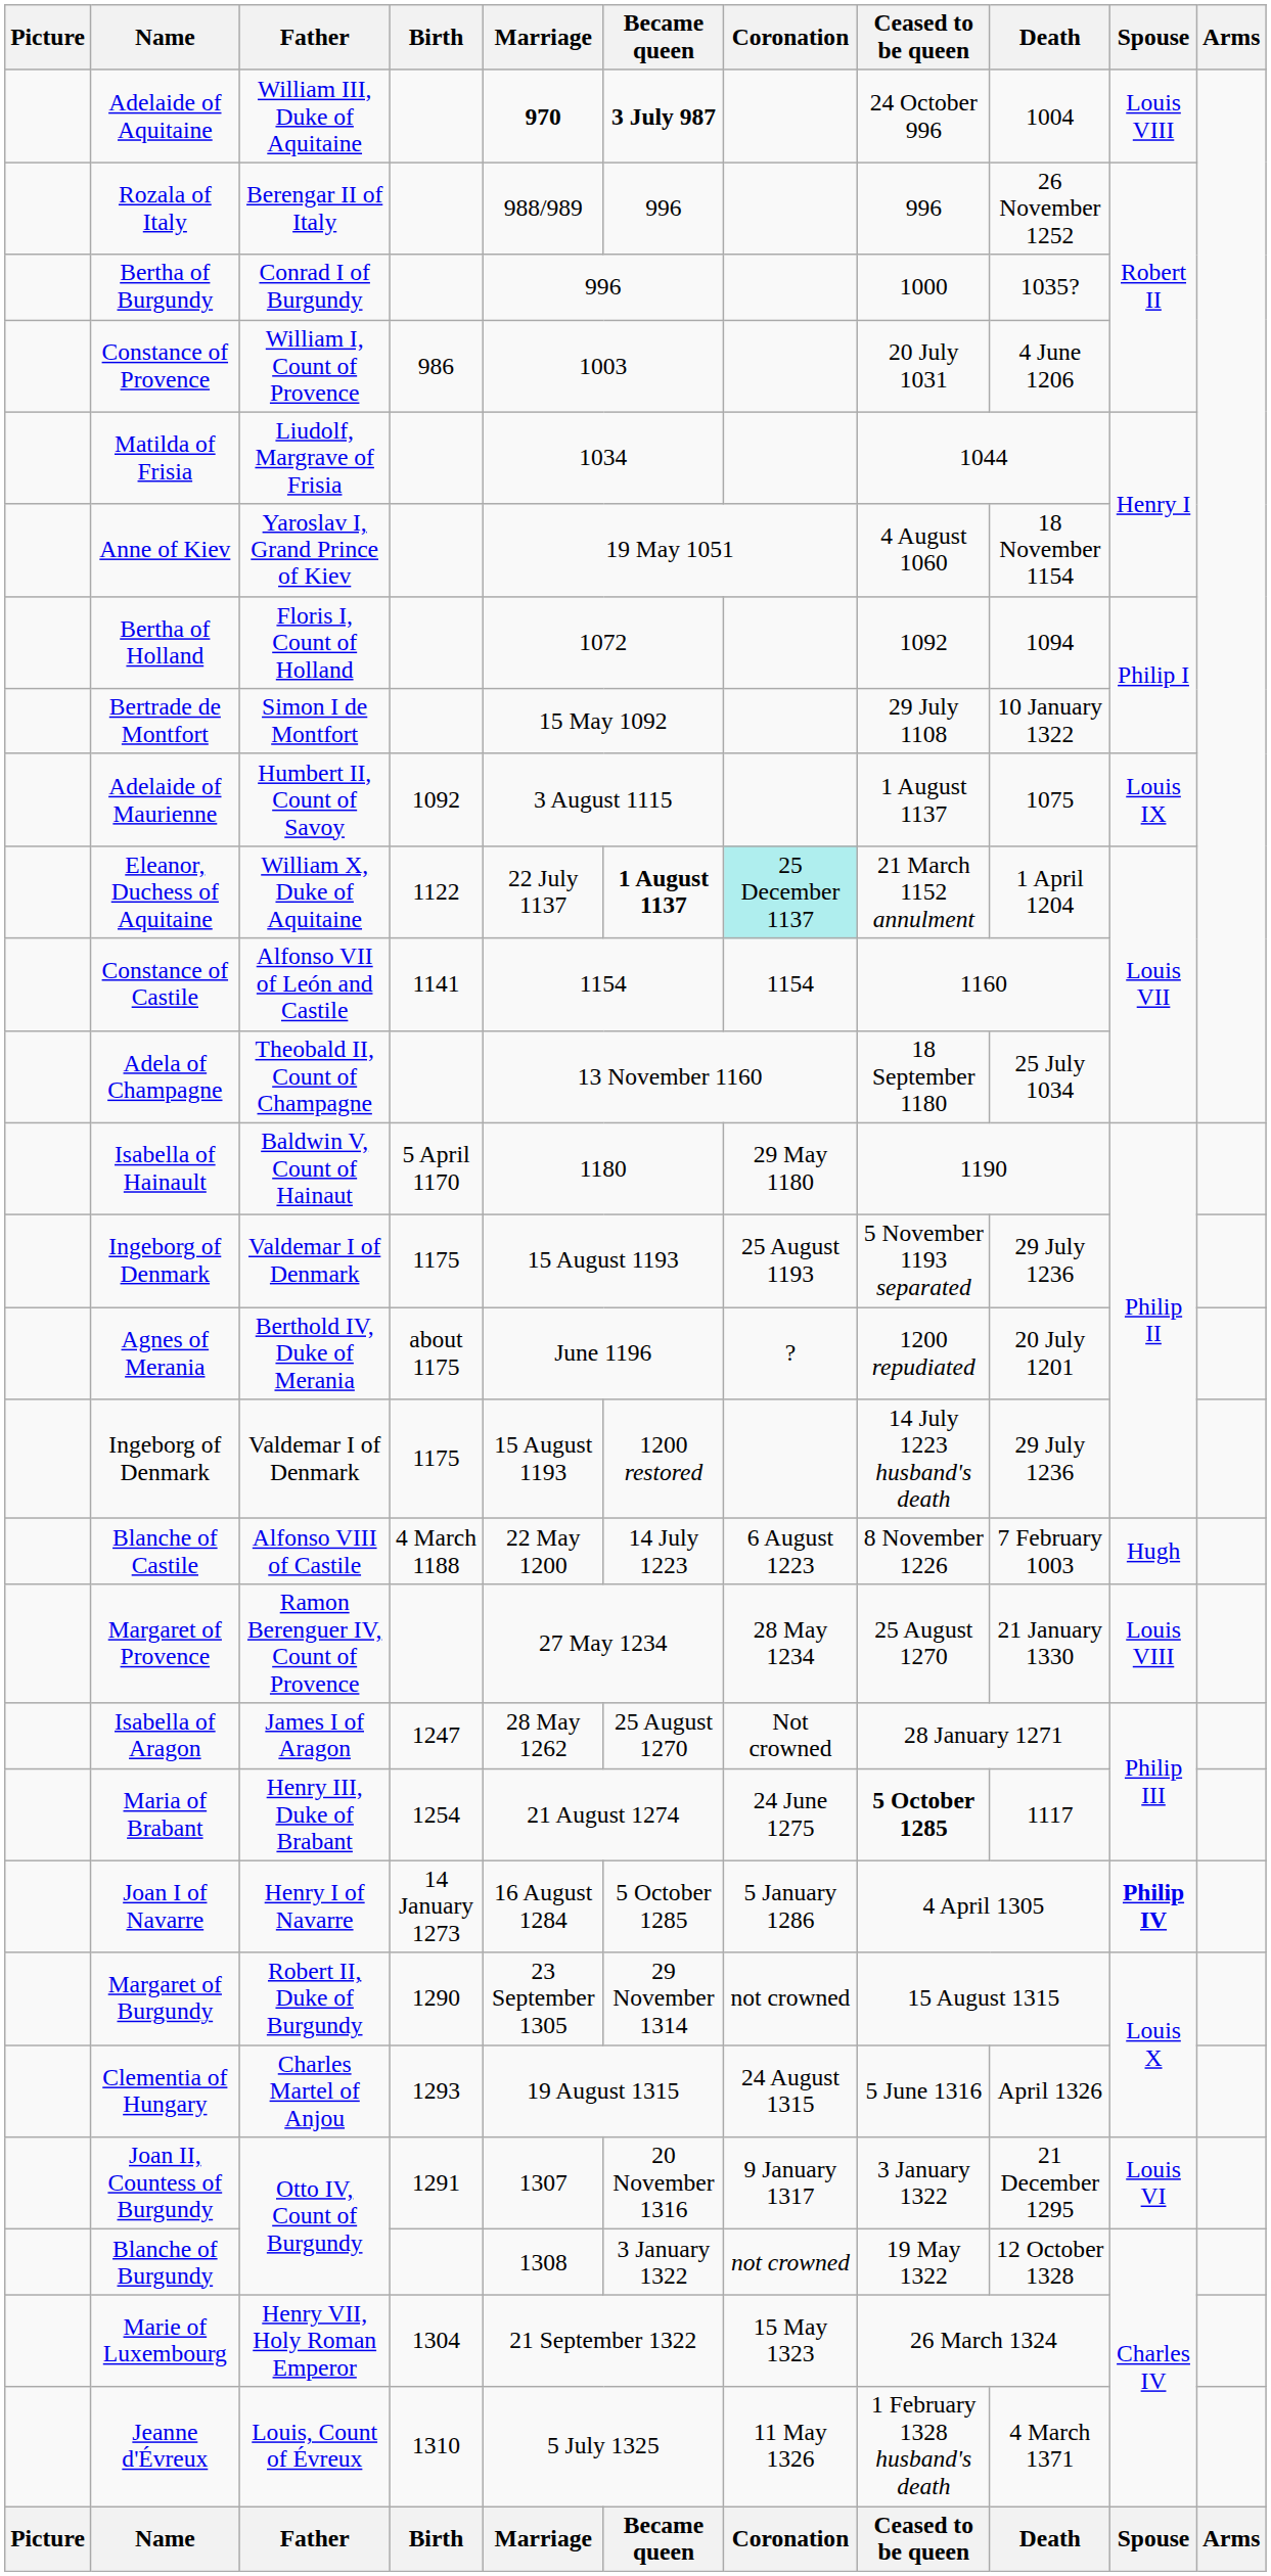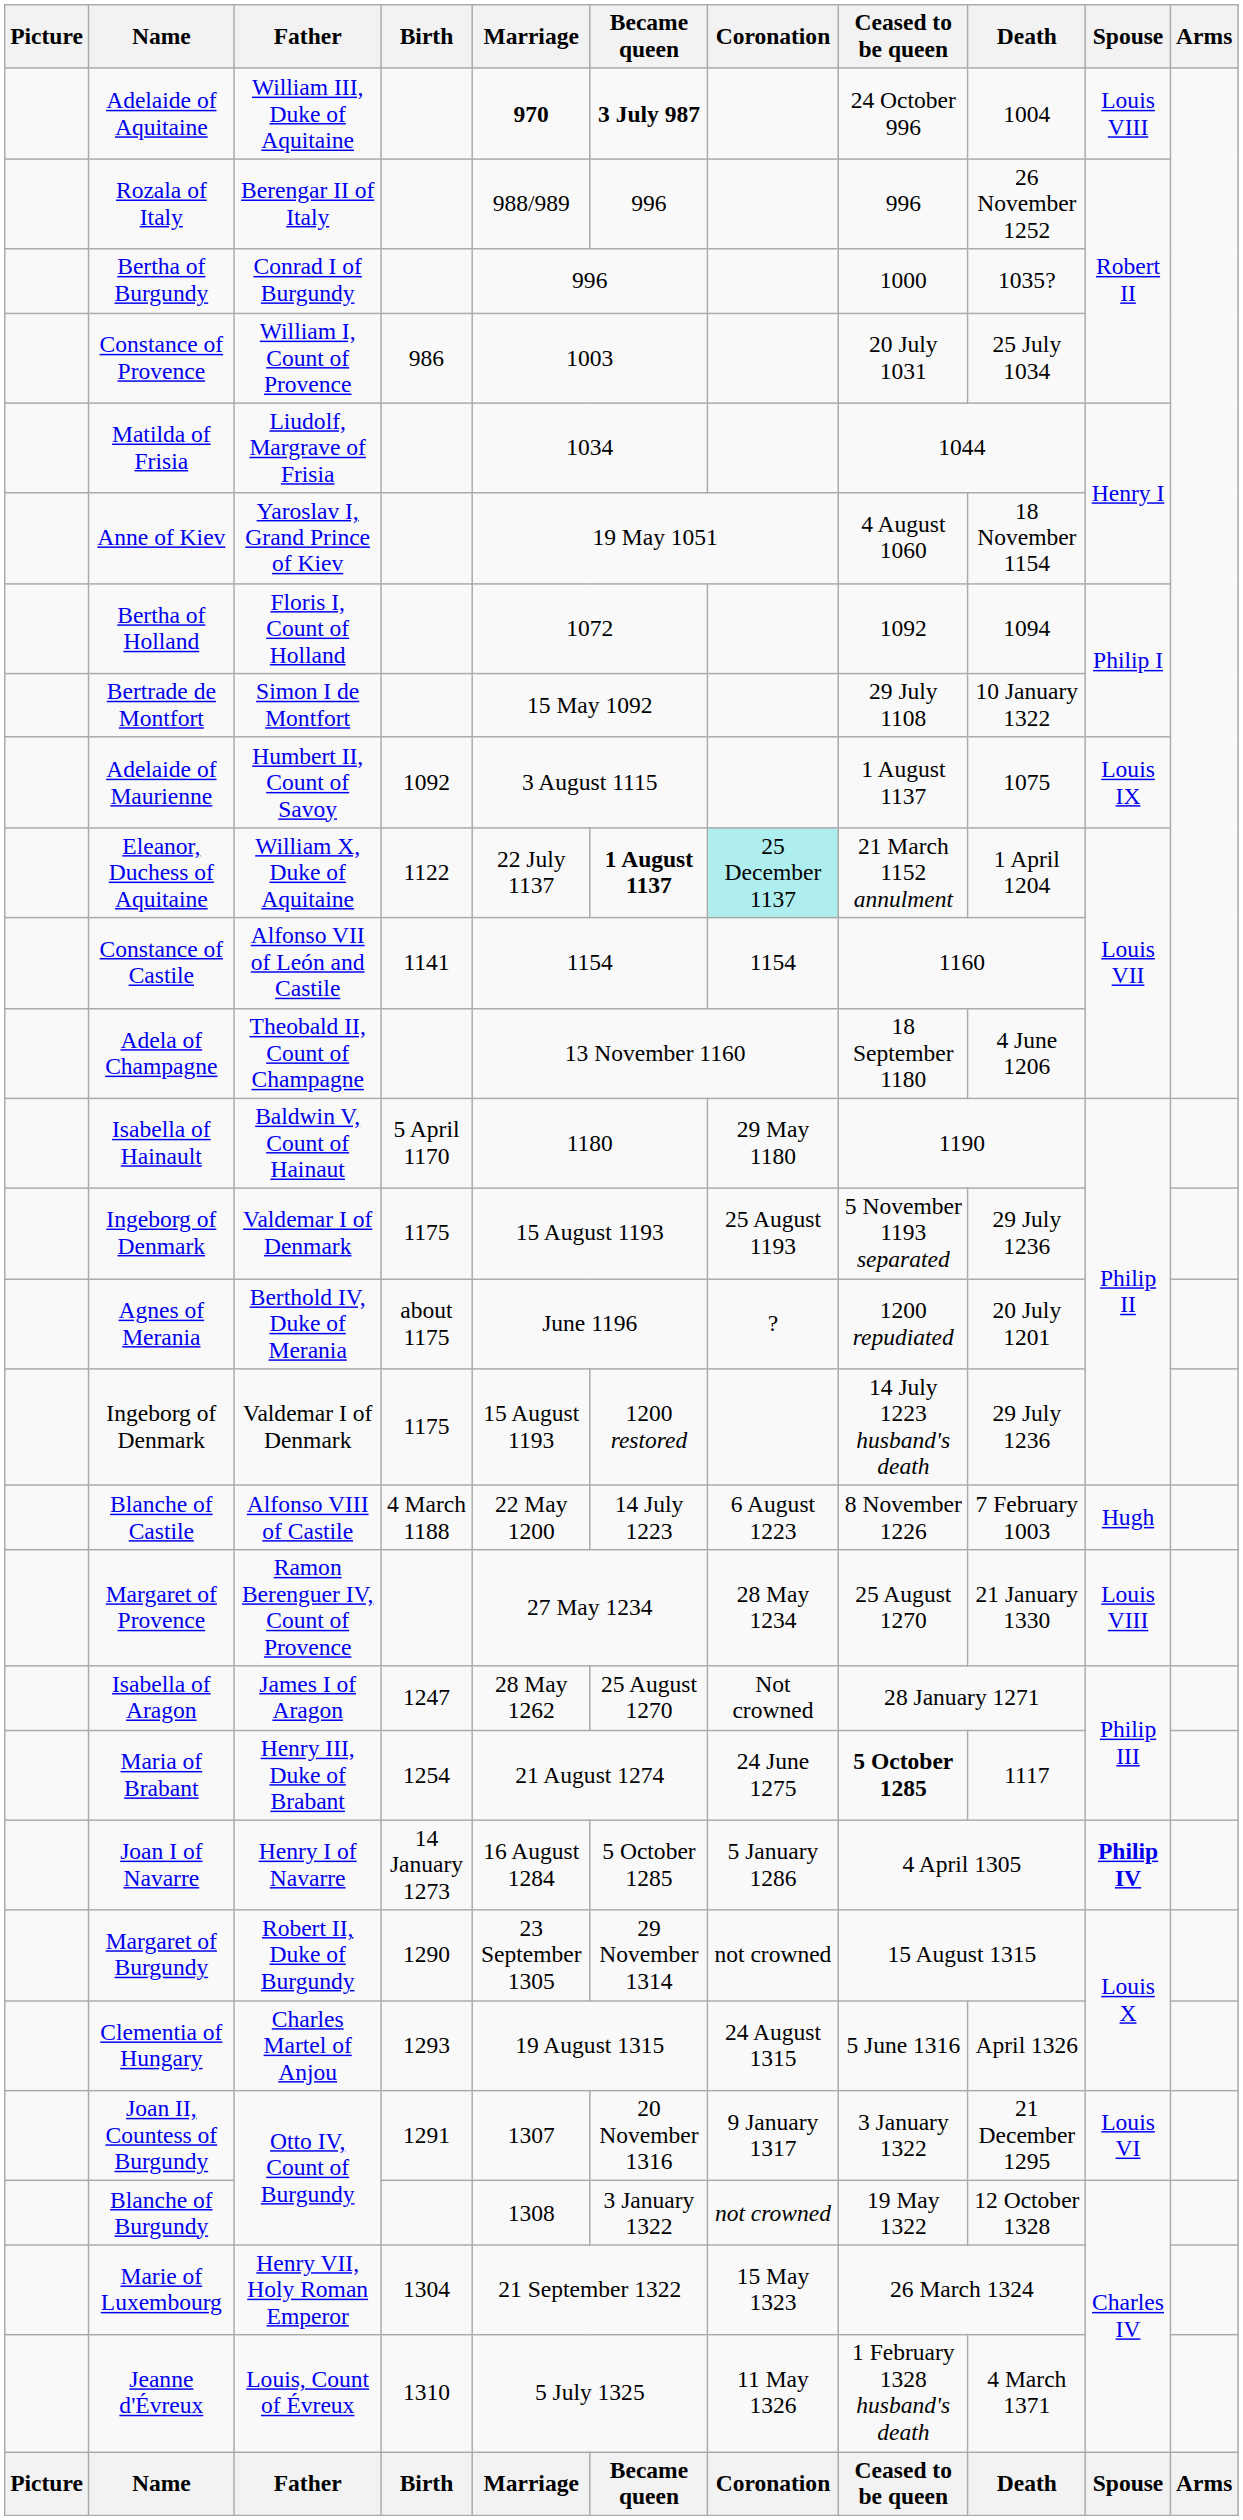 <table width=95% class="wikitable" style="text-align:center">
 <tr>
 <th>Picture</th>
 <th>Name</th>
 <th>Father</th>
 <th>Birth</th>
 <th>Marriage</th>
 <th>Became queen</th>
 <th>Coronation</th>
 <th>Ceased to be queen</th>
 <th>Death</th>
 <th>Spouse</th>
 <th>Arms</th>
 </tr>
 <tr>
 <td align=center></td>
 <td align=center><a href='#'>Adelaide of Aquitaine</a></td>
 <td align="center"><a href='#'>William III, Duke of Aquitaine</a></td>
 <td align="center"></td>
 <td align="center"><strong>970</strong></td>
 <td align="center"><strong>3 July 987</strong></td>
 <td align="center"></td>
 <td align="center">24 October 996</td>
 <td align="center">1004</td>
 <td align="center"><a href='#'>Louis VIII</a></td>
 </tr>
 <tr>
 <td align=center></td>
 <td align=center><a href='#'>Rozala of Italy</a></td>
 <td align"center"><a href='#'>Berengar II of Italy</a></td>
 <td align="center"></td>
 <td align="center">988/989</td>
 <td align="center">996</td>
 <td align="center"></td>
 <td align="center">996</td>
 <td align="center">26 November 1252</td>
 <td align="center" rowspan="3"><a href='#'>Robert II</a></td>
 </tr>
 <tr>
 <td align=center></td>
 <td align=center><a href='#'>Bertha of Burgundy</a></td>
 <td align="center"><a href='#'>Conrad I of Burgundy</a></td>
 <td align="center"></td>
 <td align="center" colspan="2">996</td>
 <td align="center"></td>
 <td align="center">1000</td>
 <td align="center">1035?</td>
 </tr>
 <tr>
 <td align=center></td>
 <td align="center"><a href='#'>Constance of Provence</a></td>
 <td align="center"><a href='#'>William I, Count of Provence</a></td>
 <td align="center">986</td>
 <td align="center" colspan="2">1003</td>
 <td align="center"></td>
 <td align="center">20 July 1031</td>
-<td align="center">4 June 1206</td>
+<td align="center">25 July 1034</td>
 </tr>
 <tr>
 <td align=center></td>
 <td align=center><a href='#'>Matilda of Frisia</a></td>
 <td align="center"><a href='#'>Liudolf, Margrave of Frisia</a></td>
 <td align="center"></td>
 <td align="center" colspan="2">1034</td>
 <td align="center"></td>
 <td align="center" colspan="2">1044</td>
 <td align="center" rowspan="2"><a href='#'>Henry I</a></td>
 </tr>
 <tr>
 <td align=center></td>
 <td align="center"><a href='#'>Anne of Kiev</a></td>
 <td align="center"><a href='#'>Yaroslav I, Grand Prince of Kiev</a></td>
 <td align="center"></td>
 <td align="center" colspan="3">19 May 1051</td>
 <td align="center">4 August 1060</td>
 <td align="center">18 November 1154</td>
 </tr>
 <tr>
 <td align=center></td>
 <td align="center"><a href='#'>Bertha of Holland</a></td>
 <td align="center"><a href='#'>Floris I, Count of Holland</a></td>
 <td align="center"></td>
 <td align="center" colspan="2">1072</td>
 <td align="center"></td>
 <td align="center">1092</td>
 <td align="center">1094</td>
 <td align="center" rowspan="2"><a href='#'>Philip I</a></td>
 </tr>
 <tr>
 <td align=center></td>
 <td align="center"><a href='#'>Bertrade de Montfort</a></td>
 <td align="center"><a href='#'>Simon I de Montfort</a></td>
 <td align="center"></td>
 <td align="center" colspan="2">15 May 1092</td>
 <td align="center"></td>
 <td align="center">29 July 1108</td>
 <td align="center">10 January 1322</td>
 </tr>
 <tr>
 <td align=center></td>
 <td align=center><a href='#'>Adelaide of Maurienne</a></td>
 <td align="center"><a href='#'>Humbert II, Count of Savoy</a></td>
 <td align="center">1092</td>
 <td align="center" colspan="2">3 August 1115</td>
 <td align="center"></td>
 <td align="center">1 August 1137</td>
 <td align="center">1075</td>
 <td align="center"><a href='#'>Louis IX</a></td>
 </tr>
 <tr>
 <td align=center></td>
 <td align="center"><a href='#'>Eleanor, Duchess of Aquitaine</a></td>
 <td align="center"><a href='#'>William X, Duke of Aquitaine</a></td>
 <td align="center">1122</td>
 <td align="center">22 July 1137</td>
 <td align="center"><strong>1 August 1137</strong></td>
 <td align="center" style="background: paleturquoise;">25 December 1137</td>
 <td align="center">21 March 1152 <br><em>annulment</em></td>
 <td align="center">1 April 1204</td>
 <td align="center" rowspan="3"><a href='#'>Louis VII</a></td>
 </tr>
 <tr>
 <td align=center></td>
 <td align=center><a href='#'>Constance of Castile</a></td>
 <td align="center"><a href='#'>Alfonso VII of León and Castile</a></td>
 <td align="center">1141</td>
 <td align="center" colspan="2">1154</td>
 <td align="center">1154</td>
 <td align="center" colspan="2">1160</td>
 </tr>
 <tr>
 <td align=center></td>
 <td align="center"><a href='#'>Adela of Champagne</a></td>
 <td align="center"><a href='#'>Theobald II, Count of Champagne</a></td>
 <td align="center"></td>
 <td align="center" colspan="3">13 November 1160</td>
 <td align="center">18 September 1180</td>
-<td align="center">25 July 1034</td>
+<td align="center">4 June 1206</td>
 </tr>
 <tr>
 <td align=center></td>
 <td align="center"><a href='#'>Isabella of Hainault</a></td>
 <td align="center"><a href='#'>Baldwin V, Count of Hainaut</a></td>
 <td align="center">5 April 1170</td>
 <td align="center" colspan="2">1180</td>
 <td align="center">29 May 1180</td>
 <td align="center" colspan="2">1190</td>
 <td align="center" rowspan="4"><a href='#'>Philip II</a></td>
 <td> </td>
 </tr>
 <tr>
 <td align=center></td>
 <td align=center><a href='#'>Ingeborg of Denmark</a></td>
 <td align="center"><a href='#'>Valdemar I of Denmark</a></td>
 <td align="center">1175</td>
 <td align="center" colspan="2">15 August 1193</td>
 <td align="center">25 August 1193</td>
 <td align="center">5 November 1193<br><em>separated</em></td>
 <td align="center">29 July 1236</td>
 <td> </td>
 </tr>
 <tr>
 <td align=center></td>
 <td align="center"><a href='#'>Agnes of Merania</a></td>
 <td align="center"><a href='#'>Berthold IV, Duke of Merania</a></td>
 <td align="center">about 1175</td>
 <td align="center" colspan="2">June 1196</td>
 <td align="center">?</td>
 <td align="center">1200<br><em>repudiated</em></td>
 <td align="center">20 July 1201</td>
 <td> </td>
 </tr>
 <tr>
 <td align=center></td>
 <td align=center>Ingeborg of Denmark</td>
 <td align="center">Valdemar I of Denmark</td>
 <td align="center">1175</td>
 <td align="center">15 August 1193</td>
 <td align="center">1200<br><em>restored</em></td>
 <td></td>
 <td align="center">14 July 1223<br><em>husband's death</em></td>
 <td align="center">29 July 1236</td>
 <td> </td>
 </tr>
 <tr>
 <td align=cent></td>
 <td align=center><a href='#'>Blanche of Castile</a></td>
 <td align="center"><a href='#'>Alfonso VIII of Castile</a></td>
 <td align="center">4 March 1188</td>
 <td align="center">22 May 1200</td>
 <td align="center">14 July 1223</td>
 <td align="center">6 August 1223</td>
 <td align="center">8 November 1226</td>
 <td align="center">7 February 1003</td>
 <td align="center"><a href='#'>Hugh</a></td>
 <td> </td>
 </tr>
 <tr>
 <td align=center></td>
 <td align="center"><a href='#'>Margaret of Provence</a></td>
 <td align="center"><a href='#'>Ramon Berenguer IV, Count of Provence</a></td>
 <td align="center"></td>
 <td align="center" colspan="2">27 May 1234</td>
 <td align="center">28 May 1234</td>
 <td align="center">25 August 1270</td>
 <td align="center">21 January 1330</td>
 <td align="center"><a href='#'>Louis VIII</a></td>
 <td> </td>
 </tr>
 <tr>
 <td align=center></td>
 <td align="center"><a href='#'>Isabella of Aragon</a></td>
 <td align="center"><a href='#'>James I of Aragon</a></td>
 <td align="center">1247</td>
 <td align="center">28 May 1262</td>
 <td align="center">25 August 1270</td>
 <td align="center">Not crowned</td>
 <td align="center" colspan="2">28 January 1271</td>
 <td align="center" rowspan="2"><a href='#'>Philip III</a></td>
 <td> </td>
 </tr>
 <tr>
 <td align=center></td>
 <td align="center"><a href='#'>Maria of Brabant</a></td>
 <td align="center"><a href='#'>Henry III, Duke of Brabant</a></td>
 <td align="center">1254</td>
 <td align="center" colspan="2">21 August 1274</td>
 <td align="center">24 June 1275</td>
 <td align="center"><strong>5 October 1285</strong></td>
 <td align="center">1117</td>
 <td></td>
 </tr>
 <tr>
 <td align=center></td>
 <td align="center"><a href='#'>Joan I of Navarre</a></td>
 <td align="center"><a href='#'>Henry I of Navarre</a></td>
 <td align="center">14 January 1273</td>
 <td align="center">16 August 1284</td>
 <td align="center">5 October 1285</td>
 <td align="center">5 January 1286</td>
 <td align="center" colspan="2">4 April 1305</td>
 <td align="center"><strong><a href='#'>Philip IV</a></strong></td>
 <td></td>
 </tr>
 <tr>
 <td align=center></td>
 <td align=center><a href='#'>Margaret of Burgundy</a></td>
 <td align="center"><a href='#'>Robert II, Duke of Burgundy</a></td>
 <td align="center">1290</td>
 <td align="center">23 September 1305</td>
 <td align="center">29 November 1314</td>
 <td align="center">not crowned</td>
 <td align="center" colspan="2">15 August 1315</td>
 <td align="center" rowspan="2"><a href='#'>Louis X</a></td>
 <td></td>
 </tr>
 <tr>
 <td align=center></td>
 <td align="center"><a href='#'>Clementia of Hungary</a></td>
 <td align="center"><a href='#'>Charles Martel of Anjou</a></td>
 <td align="center">1293</td>
 <td align="center" colspan="2">19 August 1315</td>
 <td align="center">24 August 1315</td>
 <td align="center">5 June 1316</td>
 <td align="center">April 1326</td>
 <td></td>
 </tr>
 <tr>
 <td align=center></td>
 <td align="center"><a href='#'>Joan II, Countess of Burgundy</a></td>
 <td align="center" rowspan=2><a href='#'>Otto IV, Count of Burgundy</a></td>
 <td align="center">1291</td>
 <td align="center">1307</td>
 <td align="center">20 November 1316</td>
 <td align="center">9 January 1317</td>
 <td align="center">3 January 1322</td>
 <td align="center">21 December 1295</td>
 <td align="center"><a href='#'>Louis VI</a></td>
 <td></td>
 </tr>
 <tr>
 <td align=center></td>
 <td align="center"><a href='#'>Blanche of Burgundy</a></td>
 <td align="center"></td>
 <td align="center">1308</td>
 <td align="center">3 January 1322</td>
 <td align="center"><em>not crowned</em></td>
 <td align="center">19 May 1322</td>
 <td align="center">12 October 1328</td>
 <td align="center" rowspan="3"><a href='#'>Charles IV</a></td>
 <td></td>
 </tr>
 <tr>
 <td align=center></td>
 <td align=center><a href='#'>Marie of Luxembourg</a></td>
 <td align="center"><a href='#'>Henry VII, Holy Roman Emperor</a></td>
 <td align="center">1304</td>
 <td align="center" colspan="2">21 September 1322</td>
 <td align="center">15 May 1323</td>
 <td align="center" colspan="2">26 March 1324</td>
 <td></td>
 </tr>
 <tr>
 <td align=center></td>
 <td align=center><a href='#'>Jeanne d'Évreux</a></td>
 <td align="center"><a href='#'>Louis, Count of Évreux</a></td>
 <td align="center">1310</td>
 <td align="center" colspan="2">5 July 1325</td>
 <td align="center">11 May 1326</td>
 <td align="center">1 February 1328 <em>husband's death</em></td>
 <td align="center">4 March 1371</td>
 <td></td>
 </tr>
 <tr>
 <th>Picture</th>
 <th>Name</th>
 <th>Father</th>
 <th>Birth</th>
 <th>Marriage</th>
 <th>Became queen</th>
 <th>Coronation</th>
 <th>Ceased to be queen</th>
 <th>Death</th>
 <th>Spouse</th>
 <th>Arms</th>
 </tr>
 </table>
